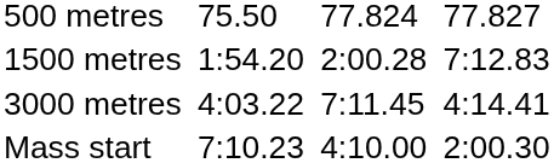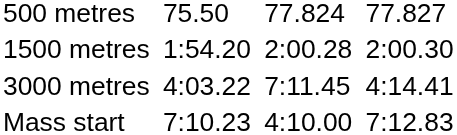 <table>
 <tr>
 <td>500 metres<br></td>
 <td></td>
 <td>75.50</td>
 <td></td>
 <td>77.824</td>
 <td></td>
 <td>77.827</td>
 </tr>
 <tr>
 <td>1500 metres<br></td>
 <td></td>
 <td>1:54.20</td>
 <td></td>
 <td>2:00.28</td>
 <td></td>
-<td>7:12.83</td>
+<td>2:00.30</td>
 </tr>
 <tr>
 <td>3000 metres<br></td>
 <td></td>
 <td>4:03.22</td>
 <td></td>
 <td>7:11.45</td>
 <td></td>
 <td>4:14.41</td>
 </tr>
 <tr>
 <td>Mass start<br></td>
 <td></td>
 <td>7:10.23</td>
 <td></td>
 <td>4:10.00</td>
 <td></td>
-<td>2:00.30</td>
+<td>7:12.83</td>
 </tr>
 </table>
